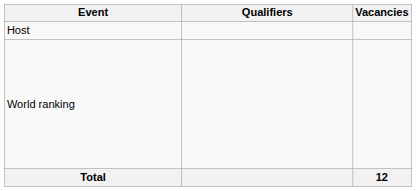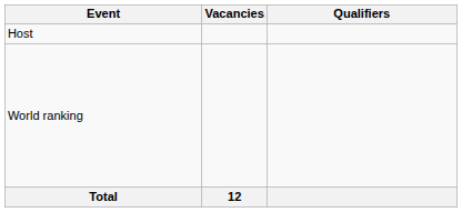 <table class="wikitable" style="text-align:left; font-size:100%">
 <tr>
 <th width=250>Event</th>
+<th width=50>Vacancies</th>
 <th width=240>Qualifiers</th>
-<th width=50>Vacancies</th>
 </tr>
 <tr>
 <td>Host</td>
 <td></td>
 <td></td>
 </tr>
 <tr>
 <td>World ranking</td>
+<td></td>
 <td><br><br><br><br><br><br><br><br><br><br></td>
-<td></td>
 </tr>
 <tr>
 <th>Total</th>
+<th>12</th>
 <th></th>
-<th>12</th>
 </tr>
 </table>
